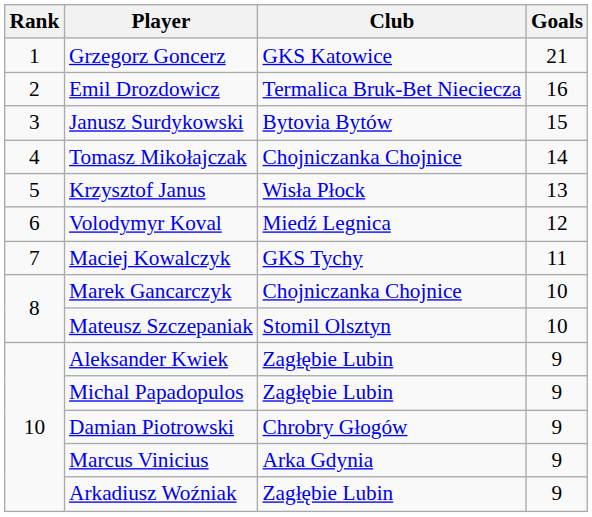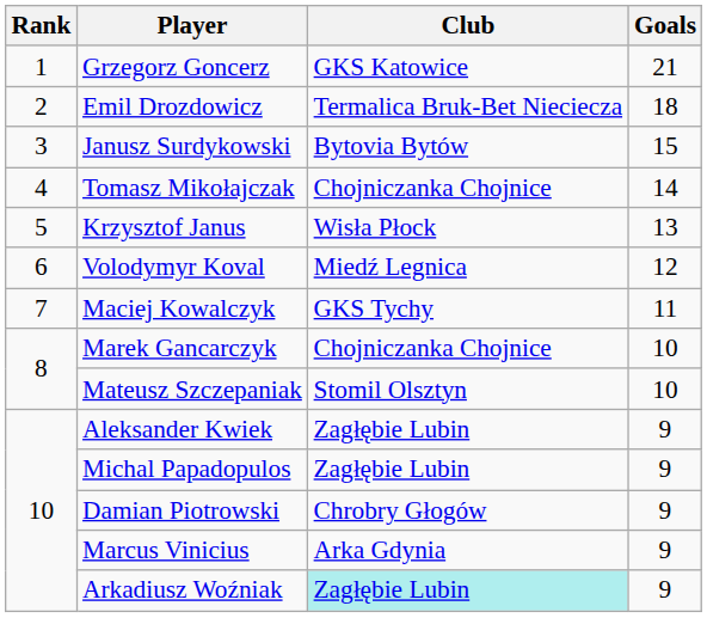 <table class="wikitable" style="text-align:center">
 <tr>
 <th>Rank</th>
 <th>Player</th>
 <th>Club</th>
 <th>Goals</th>
 </tr>
 <tr>
 <td rowspan="1">1</td>
 <td align="left"> <a href='#'>Grzegorz Goncerz</a></td>
 <td align="left"><a href='#'>GKS Katowice</a></td>
 <td>21</td>
 </tr>
 <tr>
 <td rowspan="1">2</td>
 <td align="left"> <a href='#'>Emil Drozdowicz</a></td>
 <td align="left"><a href='#'>Termalica Bruk-Bet Nieciecza</a></td>
-<td>16</td>
+<td>18</td>
 </tr>
 <tr>
 <td rowspan="1">3</td>
 <td align="left"> <a href='#'>Janusz Surdykowski</a></td>
 <td align="left"><a href='#'>Bytovia Bytów</a></td>
 <td>15</td>
 </tr>
 <tr>
 <td rowspan="1">4</td>
 <td align="left"> <a href='#'>Tomasz Mikołajczak</a></td>
 <td align="left"><a href='#'>Chojniczanka Chojnice</a></td>
 <td>14</td>
 </tr>
 <tr>
 <td rowspan="1">5</td>
 <td align="left"> <a href='#'>Krzysztof Janus</a></td>
 <td align="left"><a href='#'>Wisła Płock</a></td>
 <td>13</td>
 </tr>
 <tr>
 <td rowspan="1">6</td>
 <td align="left"> <a href='#'>Volodymyr Koval</a></td>
 <td align="left"><a href='#'>Miedź Legnica</a></td>
 <td>12</td>
 </tr>
 <tr>
 <td rowspan="1">7</td>
 <td align="left"> <a href='#'>Maciej Kowalczyk</a></td>
 <td align="left"><a href='#'>GKS Tychy</a></td>
 <td>11</td>
 </tr>
 <tr>
 <td rowspan="2">8</td>
 <td align="left"> <a href='#'>Marek Gancarczyk</a></td>
 <td align="left"><a href='#'>Chojniczanka Chojnice</a></td>
 <td>10</td>
 </tr>
 <tr>
 <td align="left"> <a href='#'>Mateusz Szczepaniak</a></td>
 <td align="left"><a href='#'>Stomil Olsztyn</a></td>
 <td>10</td>
 </tr>
 <tr>
 <td rowspan="5">10</td>
 <td align="left"> <a href='#'>Aleksander Kwiek</a></td>
 <td align="left"><a href='#'>Zagłębie Lubin</a></td>
 <td>9</td>
 </tr>
 <tr>
 <td align="left"> <a href='#'>Michal Papadopulos</a></td>
 <td align="left"><a href='#'>Zagłębie Lubin</a></td>
 <td>9</td>
 </tr>
 <tr>
 <td align="left"> <a href='#'>Damian Piotrowski</a></td>
 <td align="left"><a href='#'>Chrobry Głogów</a></td>
 <td>9</td>
 </tr>
 <tr>
 <td align="left"> <a href='#'>Marcus Vinicius</a></td>
 <td align="left"><a href='#'>Arka Gdynia</a></td>
 <td>9</td>
 </tr>
 <tr>
 <td align="left"> <a href='#'>Arkadiusz Woźniak</a></td>
-<td align="left"><a href='#'>Zagłębie Lubin</a></td>
+<td align="left" style="background: paleturquoise;"><a href='#'>Zagłębie Lubin</a></td>
 <td>9</td>
 </tr>
 </table>
